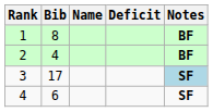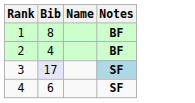 <table class="wikitable" style="text-align:center;">
 <tr>
 <th>Rank</th>
 <th>Bib</th>
 <th>Name</th>
-<th>Deficit</th>
 <th>Notes</th>
 </tr>
 <tr bgcolor=ccffcc>
 <td>1</td>
 <td>8</td>
 <td align=left></td>
-<td></td>
 <td><strong>BF</strong></td>
 </tr>
 <tr bgcolor=ccffcc>
 <td>2</td>
 <td>4</td>
 <td align=left></td>
-<td></td>
 <td><strong>BF</strong></td>
 </tr>
 <tr>
 <td>3</td>
-<td>17</td>
+<td style="background: lavender;">17</td>
 <td align=left></td>
-<td></td>
 <td style="background: lightblue;"><strong>SF</strong></td>
 </tr>
 <tr>
 <td>4</td>
 <td>6</td>
 <td align=left></td>
-<td></td>
 <td><strong>SF</strong></td>
 </tr>
 </table>
